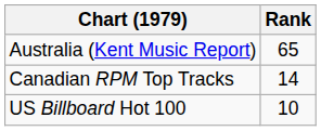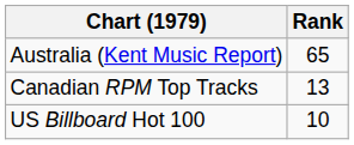 <table class="wikitable sortable">
 <tr>
 <th>Chart (1979)</th>
 <th>Rank</th>
 </tr>
 <tr>
 <td>Australia (<a href='#'>Kent Music Report</a>)</td>
 <td align="center">65</td>
 </tr>
 <tr>
 <td>Canadian <em>RPM</em> Top Tracks</td>
-<td align="center">14</td>
+<td align="center">13</td>
 </tr>
 <tr>
 <td>US <em>Billboard</em> Hot 100</td>
 <td align="center">10</td>
 </tr>
 </table>
